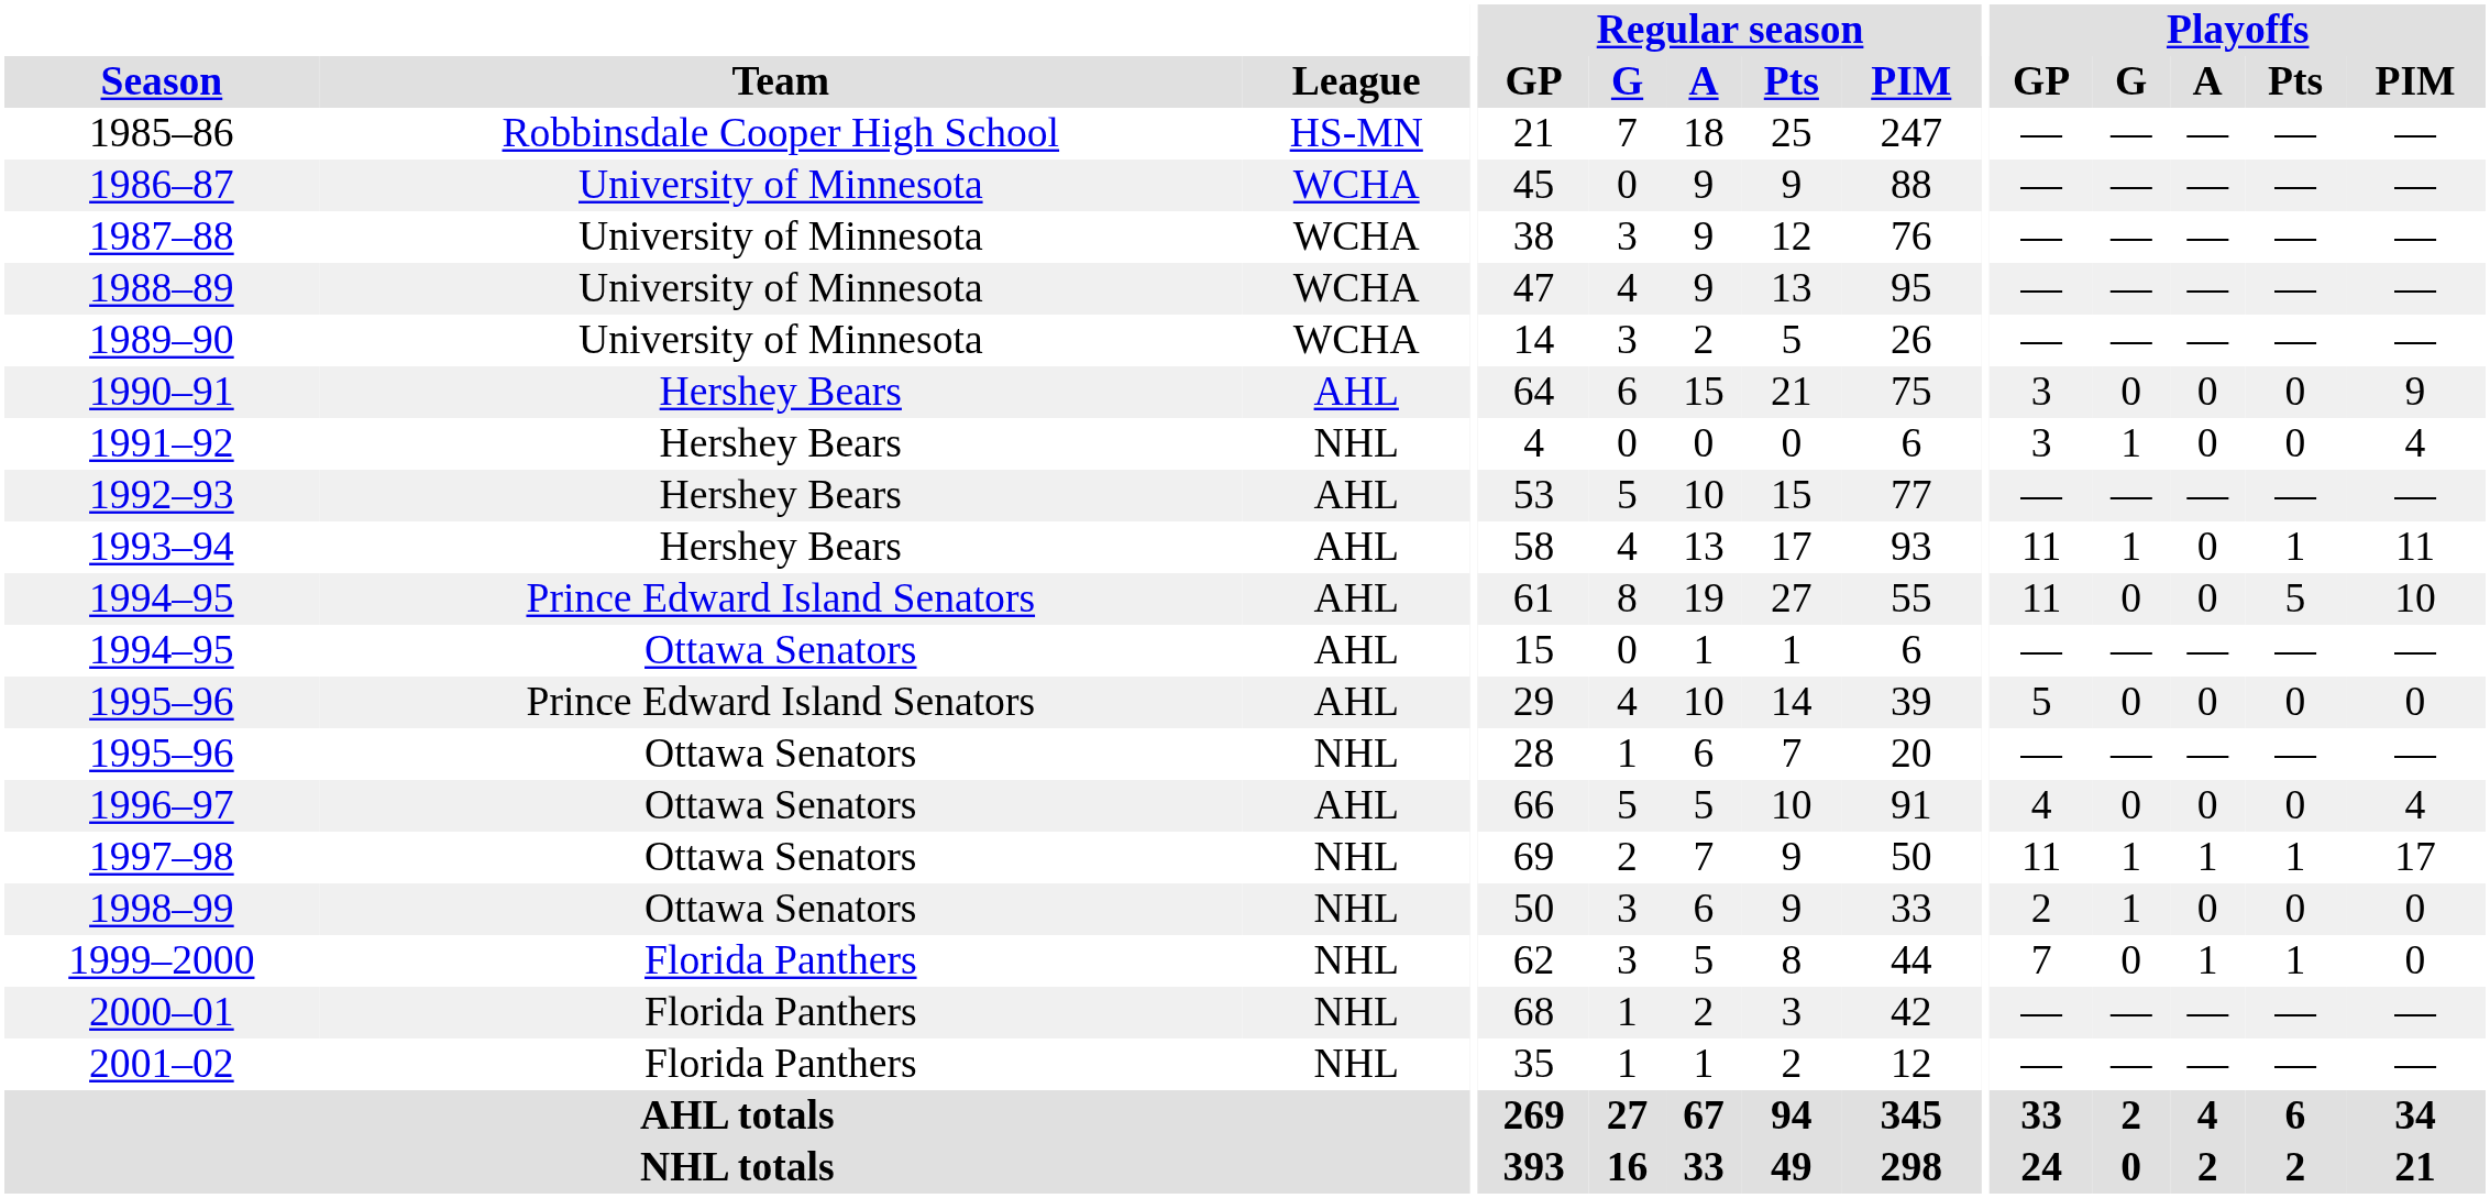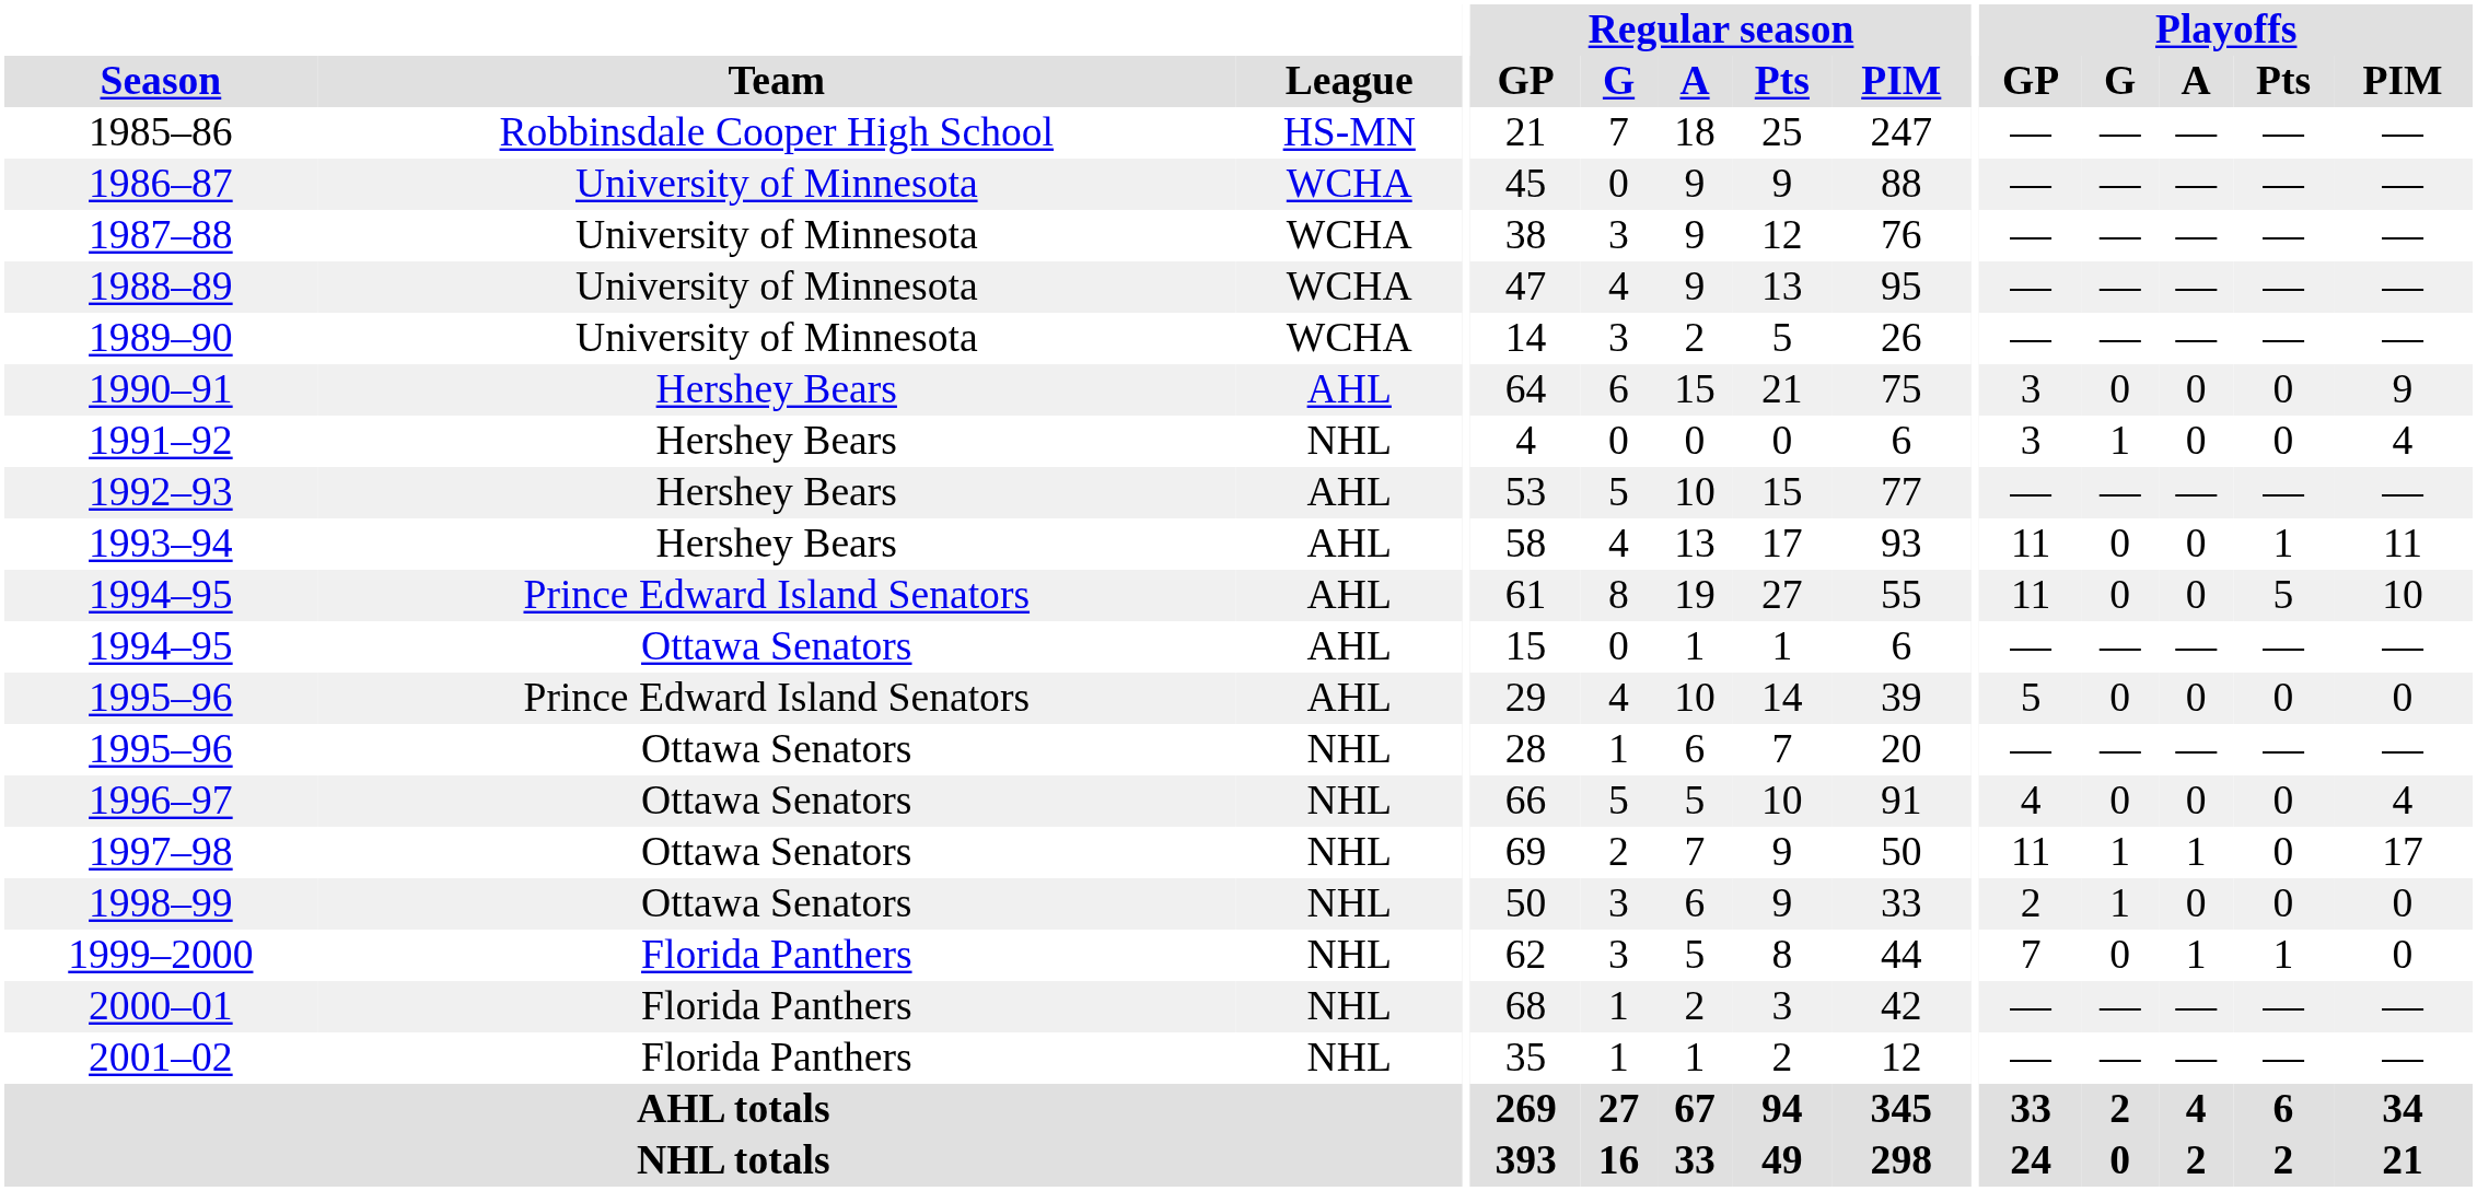 <table border="0" cellpadding="1" cellspacing="0" style="text-align:center; width:60em">
 <tr bgcolor="#e0e0e0">
 <th colspan="3" bgcolor="#ffffff"></th>
 <th rowspan="99" bgcolor="#ffffff"></th>
 <th colspan="5"><a href='#'>Regular season</a></th>
 <th rowspan="99" bgcolor="#ffffff"></th>
 <th colspan="5"><a href='#'>Playoffs</a></th>
 </tr>
 <tr bgcolor="#e0e0e0">
 <th><a href='#'>Season</a></th>
 <th>Team</th>
 <th>League</th>
 <th>GP</th>
 <th><a href='#'>G</a></th>
 <th><a href='#'>A</a></th>
 <th><a href='#'>Pts</a></th>
 <th><a href='#'>PIM</a></th>
 <th>GP</th>
 <th>G</th>
 <th>A</th>
 <th>Pts</th>
 <th>PIM</th>
 </tr>
 <tr>
 <td>1985–86</td>
 <td><a href='#'>Robbinsdale Cooper High School</a></td>
 <td><a href='#'>HS-MN</a></td>
 <td>21</td>
 <td>7</td>
 <td>18</td>
 <td>25</td>
 <td>247</td>
 <td>—</td>
 <td>—</td>
 <td>—</td>
 <td>—</td>
 <td>—</td>
 </tr>
 <tr bgcolor="#f0f0f0">
 <td><a href='#'>1986–87</a></td>
 <td><a href='#'>University of Minnesota</a></td>
 <td><a href='#'>WCHA</a></td>
 <td>45</td>
 <td>0</td>
 <td>9</td>
 <td>9</td>
 <td>88</td>
 <td>—</td>
 <td>—</td>
 <td>—</td>
 <td>—</td>
 <td>—</td>
 </tr>
 <tr>
 <td><a href='#'>1987–88</a></td>
 <td>University of Minnesota</td>
 <td>WCHA</td>
 <td>38</td>
 <td>3</td>
 <td>9</td>
 <td>12</td>
 <td>76</td>
 <td>—</td>
 <td>—</td>
 <td>—</td>
 <td>—</td>
 <td>—</td>
 </tr>
 <tr bgcolor="#f0f0f0">
 <td><a href='#'>1988–89</a></td>
 <td>University of Minnesota</td>
 <td>WCHA</td>
 <td>47</td>
 <td>4</td>
 <td>9</td>
 <td>13</td>
 <td>95</td>
 <td>—</td>
 <td>—</td>
 <td>—</td>
 <td>—</td>
 <td>—</td>
 </tr>
 <tr>
 <td><a href='#'>1989–90</a></td>
 <td>University of Minnesota</td>
 <td>WCHA</td>
 <td>14</td>
 <td>3</td>
 <td>2</td>
 <td>5</td>
 <td>26</td>
 <td>—</td>
 <td>—</td>
 <td>—</td>
 <td>—</td>
 <td>—</td>
 </tr>
 <tr bgcolor="#f0f0f0">
 <td><a href='#'>1990–91</a></td>
 <td><a href='#'>Hershey Bears</a></td>
 <td><a href='#'>AHL</a></td>
 <td>64</td>
 <td>6</td>
 <td>15</td>
 <td>21</td>
 <td>75</td>
 <td>3</td>
 <td>0</td>
 <td>0</td>
 <td>0</td>
 <td>9</td>
 </tr>
 <tr>
 <td><a href='#'>1991–92</a></td>
 <td>Hershey Bears</td>
 <td>NHL</td>
 <td>4</td>
 <td>0</td>
 <td>0</td>
 <td>0</td>
 <td>6</td>
 <td>3</td>
 <td>1</td>
 <td>0</td>
 <td>0</td>
 <td>4</td>
 </tr>
 <tr bgcolor="#f0f0f0">
 <td><a href='#'>1992–93</a></td>
 <td>Hershey Bears</td>
 <td>AHL</td>
 <td>53</td>
 <td>5</td>
 <td>10</td>
 <td>15</td>
 <td>77</td>
 <td>—</td>
 <td>—</td>
 <td>—</td>
 <td>—</td>
 <td>—</td>
 </tr>
 <tr>
 <td><a href='#'>1993–94</a></td>
 <td>Hershey Bears</td>
 <td>AHL</td>
 <td>58</td>
 <td>4</td>
 <td>13</td>
 <td>17</td>
 <td>93</td>
 <td>11</td>
-<td>1</td>
+<td>0</td>
 <td>0</td>
 <td>1</td>
 <td>11</td>
 </tr>
 <tr bgcolor="#f0f0f0">
 <td><a href='#'>1994–95</a></td>
 <td><a href='#'>Prince Edward Island Senators</a></td>
 <td>AHL</td>
 <td>61</td>
 <td>8</td>
 <td>19</td>
 <td>27</td>
 <td>55</td>
 <td>11</td>
 <td>0</td>
 <td>0</td>
 <td>5</td>
 <td>10</td>
 </tr>
 <tr>
 <td><a href='#'>1994–95</a></td>
 <td><a href='#'>Ottawa Senators</a></td>
 <td>AHL</td>
 <td>15</td>
 <td>0</td>
 <td>1</td>
 <td>1</td>
 <td>6</td>
 <td>—</td>
 <td>—</td>
 <td>—</td>
 <td>—</td>
 <td>—</td>
 </tr>
 <tr bgcolor="#f0f0f0">
 <td><a href='#'>1995–96</a></td>
 <td>Prince Edward Island Senators</td>
 <td>AHL</td>
 <td>29</td>
 <td>4</td>
 <td>10</td>
 <td>14</td>
 <td>39</td>
 <td>5</td>
 <td>0</td>
 <td>0</td>
 <td>0</td>
 <td>0</td>
 </tr>
 <tr>
 <td><a href='#'>1995–96</a></td>
 <td>Ottawa Senators</td>
 <td>NHL</td>
 <td>28</td>
 <td>1</td>
 <td>6</td>
 <td>7</td>
 <td>20</td>
 <td>—</td>
 <td>—</td>
 <td>—</td>
 <td>—</td>
 <td>—</td>
 </tr>
 <tr style="background-color:#f0f0f0;">
 <td><a href='#'>1996–97</a></td>
 <td>Ottawa Senators</td>
-<td>AHL</td>
+<td>NHL</td>
 <td>66</td>
 <td>5</td>
 <td>5</td>
 <td>10</td>
 <td>91</td>
 <td>4</td>
 <td>0</td>
 <td>0</td>
 <td>0</td>
 <td>4</td>
 </tr>
 <tr>
 <td><a href='#'>1997–98</a></td>
 <td>Ottawa Senators</td>
 <td>NHL</td>
 <td>69</td>
 <td>2</td>
 <td>7</td>
 <td>9</td>
 <td>50</td>
 <td>11</td>
 <td>1</td>
 <td>1</td>
-<td>1</td>
+<td>0</td>
 <td>17</td>
 </tr>
 <tr style="background-color:#f0f0f0;">
 <td><a href='#'>1998–99</a></td>
 <td>Ottawa Senators</td>
 <td>NHL</td>
 <td>50</td>
 <td>3</td>
 <td>6</td>
 <td>9</td>
 <td>33</td>
 <td>2</td>
 <td>1</td>
 <td>0</td>
 <td>0</td>
 <td>0</td>
 </tr>
 <tr>
 <td><a href='#'>1999–2000</a></td>
 <td><a href='#'>Florida Panthers</a></td>
 <td>NHL</td>
 <td>62</td>
 <td>3</td>
 <td>5</td>
 <td>8</td>
 <td>44</td>
 <td>7</td>
 <td>0</td>
 <td>1</td>
 <td>1</td>
 <td>0</td>
 </tr>
 <tr style="background-color:#f0f0f0;">
 <td><a href='#'>2000–01</a></td>
 <td>Florida Panthers</td>
 <td>NHL</td>
 <td>68</td>
 <td>1</td>
 <td>2</td>
 <td>3</td>
 <td>42</td>
 <td>—</td>
 <td>—</td>
 <td>—</td>
 <td>—</td>
 <td>—</td>
 </tr>
 <tr>
 <td><a href='#'>2001–02</a></td>
 <td>Florida Panthers</td>
 <td>NHL</td>
 <td>35</td>
 <td>1</td>
 <td>1</td>
 <td>2</td>
 <td>12</td>
 <td>—</td>
 <td>—</td>
 <td>—</td>
 <td>—</td>
 <td>—</td>
 </tr>
 <tr bgcolor="#e0e0e0">
 <th colspan="3">AHL totals</th>
 <th>269</th>
 <th>27</th>
 <th>67</th>
 <th>94</th>
 <th>345</th>
 <th>33</th>
 <th>2</th>
 <th>4</th>
 <th>6</th>
 <th>34</th>
 </tr>
 <tr bgcolor="#e0e0e0">
 <th colspan="3">NHL totals</th>
 <th>393</th>
 <th>16</th>
 <th>33</th>
 <th>49</th>
 <th>298</th>
 <th>24</th>
 <th>0</th>
 <th>2</th>
 <th>2</th>
 <th>21</th>
 </tr>
 </table>
